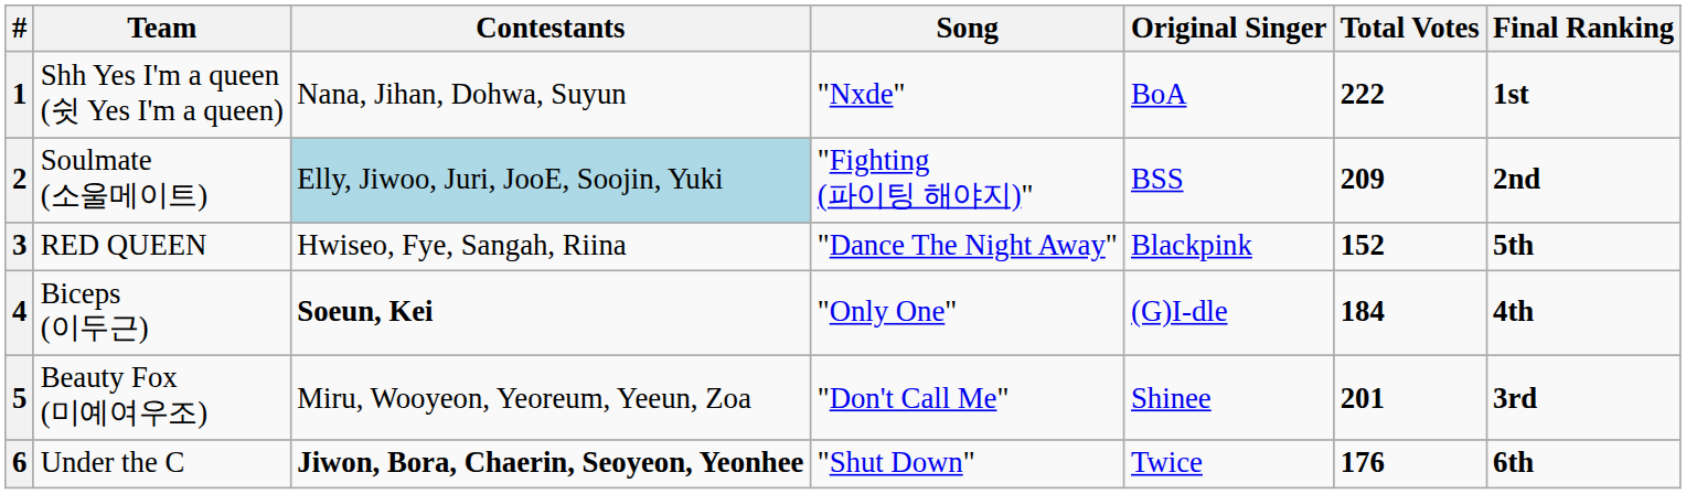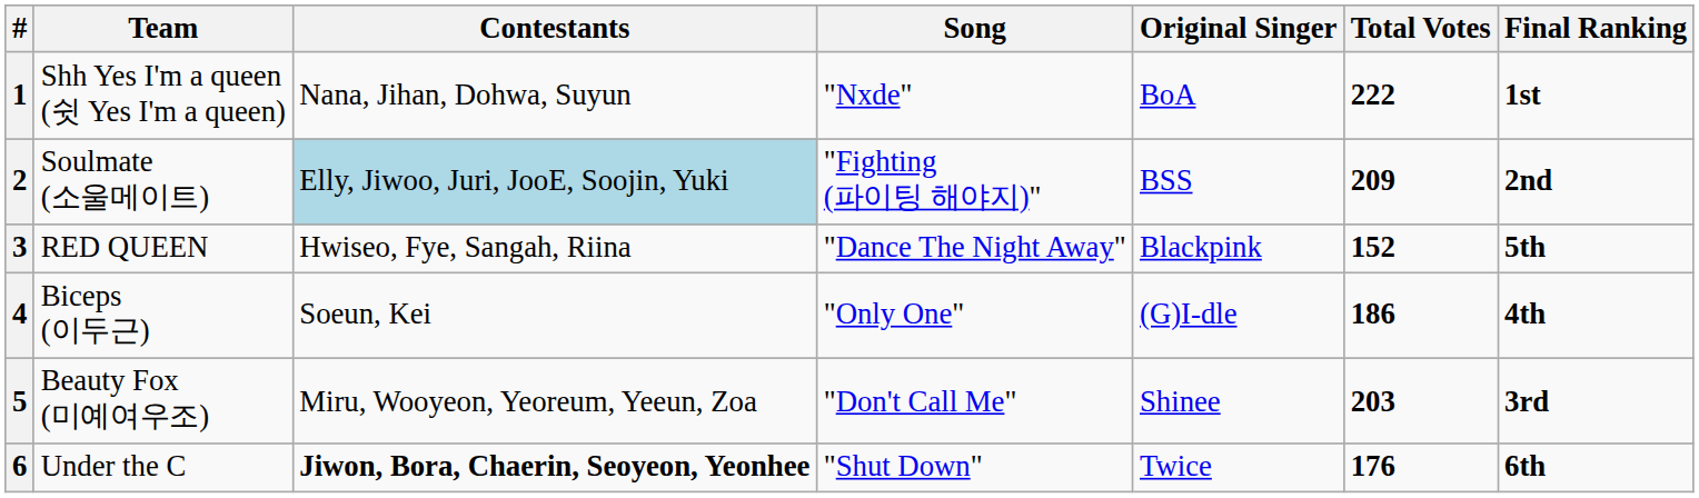 <table class="wikitable plainrowheaders sortable">
 <tr>
 <th scope="col">#</th>
 <th scope="col">Team</th>
 <th scope="col">Contestants</th>
 <th scope="col">Song</th>
 <th scope="col">Original Singer</th>
 <th scope="col">Total Votes</th>
 <th scope="col">Final Ranking</th>
 </tr>
 <tr>
 <th>1</th>
 <td>Shh Yes I'm a queen<br>(쉿 Yes I'm a queen)</td>
 <td>Nana, Jihan, Dohwa, Suyun</td>
 <td>"<a href='#'>Nxde</a>"</td>
 <td><a href='#'>BoA</a></td>
 <td><strong>222</strong></td>
 <td><strong>1st</strong></td>
 </tr>
 <tr>
 <th>2</th>
 <td>Soulmate<br>(소울메이트)</td>
 <td style="background: lightblue;">Elly, Jiwoo, Juri, JooE, Soojin, Yuki</td>
 <td>"<a href='#'>Fighting</a><br><a href='#'>(파이팅 해야지)</a>"</td>
 <td><a href='#'>BSS</a></td>
 <td><strong>209</strong></td>
 <td><strong>2nd</strong></td>
 </tr>
 <tr>
 <th>3</th>
 <td>RED QUEEN</td>
 <td>Hwiseo, Fye, Sangah, Riina</td>
 <td>"<a href='#'>Dance The Night Away</a>"</td>
 <td><a href='#'>Blackpink</a></td>
 <td><strong>152</strong></td>
 <td><strong>5th</strong></td>
 </tr>
 <tr>
 <th>4</th>
 <td>Biceps<br>(이두근)</td>
-<td><strong>Soeun, Kei</strong></td>
+<td>Soeun, Kei</td>
 <td>"<a href='#'>Only One</a>"</td>
 <td><a href='#'>(G)I-dle</a></td>
-<td><strong>184</strong></td>
+<td><strong>186</strong></td>
 <td><strong>4th</strong></td>
 </tr>
 <tr>
 <th>5</th>
 <td>Beauty Fox<br>(미예여우조)</td>
 <td>Miru, Wooyeon, Yeoreum, Yeeun, Zoa</td>
 <td>"<a href='#'>Don't Call Me</a>"</td>
 <td><a href='#'>Shinee</a></td>
-<td><strong>201</strong></td>
+<td><strong>203</strong></td>
 <td><strong>3rd</strong></td>
 </tr>
 <tr>
 <th>6</th>
 <td>Under the C</td>
 <td><strong>Jiwon, Bora, Chaerin, Seoyeon, Yeonhee</strong></td>
 <td>"<a href='#'>Shut Down</a>"</td>
 <td><a href='#'>Twice</a></td>
 <td><strong>176</strong></td>
 <td><strong>6th</strong></td>
 </tr>
 </table>
